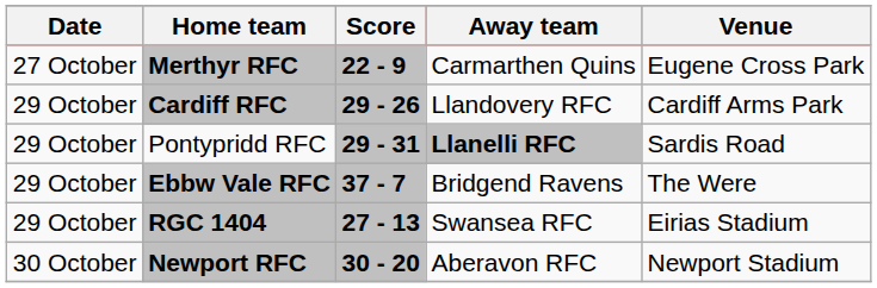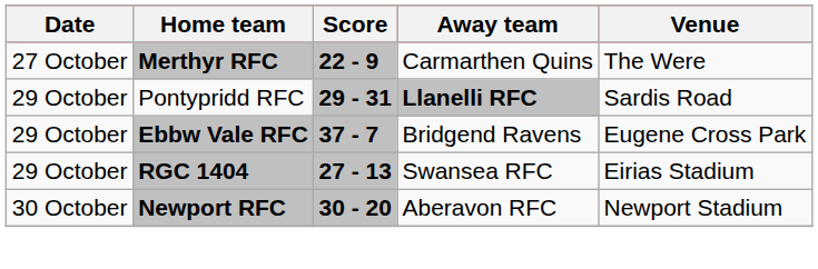 <table class="wikitable" style="margin:0.5em auto; font-size:95%">
 <tr bgcolor="#E00000">
 <th>Date</th>
 <th>Home team</th>
 <th>Score</th>
 <th>Away team</th>
 <th>Venue</th>
 </tr>
 <tr>
 <td>27 October</td>
 <td bgcolor="silver"><strong>Merthyr RFC</strong></td>
 <td bgcolor="silver"><strong>22 - 9</strong></td>
 <td>Carmarthen Quins</td>
-<td>Eugene Cross Park</td>
-</tr>
-<tr>
-<td>29 October</td>
-<td bgcolor="silver"><strong>Cardiff RFC</strong></td>
-<td bgcolor="silver"><strong>29 - 26</strong></td>
-<td>Llandovery RFC</td>
-<td>Cardiff Arms Park</td>
+<td>The Were</td>
 </tr>
 <tr>
 <td>29 October</td>
 <td>Pontypridd RFC</td>
 <td bgcolor="silver"><strong>29 - 31</strong></td>
 <td bgcolor="silver"><strong>Llanelli RFC</strong></td>
 <td>Sardis Road</td>
 </tr>
 <tr>
 <td>29 October</td>
 <td bgcolor="silver"><strong>Ebbw Vale RFC</strong></td>
 <td bgcolor="silver"><strong>37 - 7</strong></td>
 <td>Bridgend Ravens</td>
-<td>The Were</td>
+<td>Eugene Cross Park</td>
 </tr>
 <tr>
 <td>29 October</td>
 <td bgcolor="silver"><strong>RGC 1404</strong></td>
 <td bgcolor="silver"><strong>27 - 13</strong></td>
 <td>Swansea RFC</td>
 <td>Eirias Stadium</td>
 </tr>
 <tr>
 <td>30 October</td>
 <td bgcolor="silver"><strong>Newport RFC</strong></td>
 <td bgcolor="silver"><strong>30 - 20</strong></td>
 <td>Aberavon RFC</td>
 <td>Newport Stadium</td>
 </tr>
 <tr>
 </tr>
 </table>
